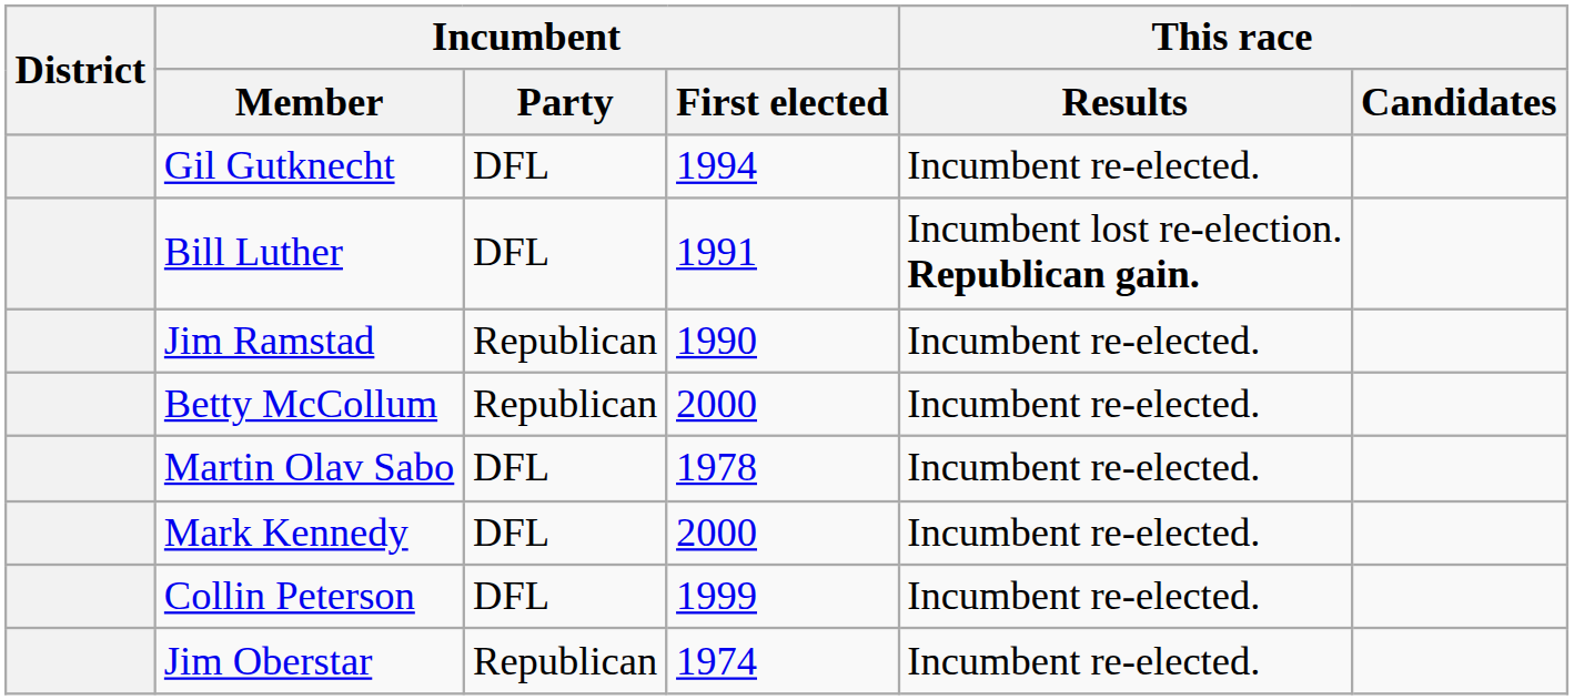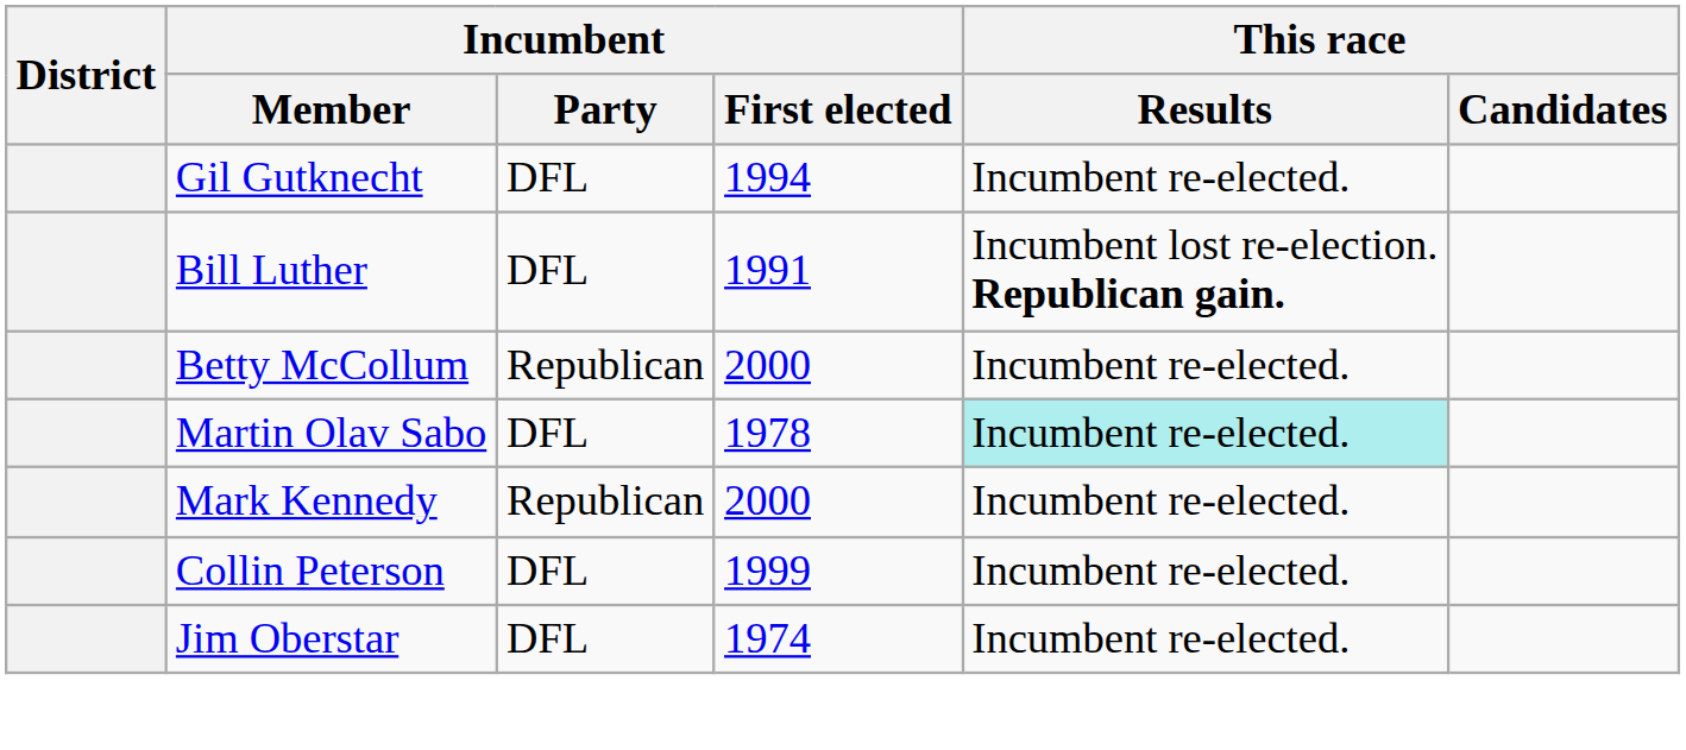 <table class=wikitable>
 <tr>
 <th rowspan=2>District</th>
 <th colspan=3>Incumbent</th>
 <th colspan=2>This race</th>
 </tr>
 <tr>
 <th>Member</th>
 <th>Party</th>
 <th>First elected</th>
 <th>Results</th>
 <th>Candidates</th>
 </tr>
 <tr>
 <th></th>
 <td><a href='#'>Gil Gutknecht</a></td>
 <td>DFL</td>
 <td><a href='#'>1994</a></td>
 <td>Incumbent re-elected.</td>
 <td nowrap></td>
 </tr>
 <tr>
 <th></th>
 <td><a href='#'>Bill Luther</a><br></td>
 <td>DFL</td>
 <td><a href='#'>1991</a></td>
 <td>Incumbent lost re-election.<br><strong>Republican gain.</strong></td>
 <td nowrap></td>
 </tr>
 <tr>
 <th></th>
-<td><a href='#'>Jim Ramstad</a></td>
-<td>Republican</td>
-<td><a href='#'>1990</a></td>
-<td>Incumbent re-elected.</td>
-<td nowrap></td>
-</tr>
-<tr>
-<th></th>
 <td><a href='#'>Betty McCollum</a></td>
 <td>Republican</td>
 <td><a href='#'>2000</a></td>
 <td>Incumbent re-elected.</td>
 <td nowrap></td>
 </tr>
 <tr>
 <th></th>
 <td><a href='#'>Martin Olav Sabo</a></td>
 <td>DFL</td>
 <td><a href='#'>1978</a></td>
-<td>Incumbent re-elected.</td>
+<td style="background: paleturquoise;">Incumbent re-elected.</td>
 <td nowrap></td>
 </tr>
 <tr>
 <th></th>
 <td><a href='#'>Mark Kennedy</a><br></td>
-<td>DFL</td>
+<td>Republican</td>
 <td><a href='#'>2000</a></td>
 <td>Incumbent re-elected.</td>
 <td nowrap></td>
 </tr>
 <tr>
 <th></th>
 <td><a href='#'>Collin Peterson</a></td>
 <td>DFL</td>
 <td><a href='#'>1999</a></td>
 <td>Incumbent re-elected.</td>
 <td nowrap></td>
 </tr>
 <tr>
 <th></th>
 <td><a href='#'>Jim Oberstar</a></td>
-<td>Republican</td>
+<td>DFL</td>
 <td><a href='#'>1974</a></td>
 <td>Incumbent re-elected.</td>
 <td nowrap></td>
 </tr>
 </table>
